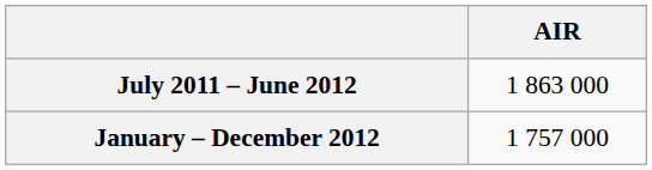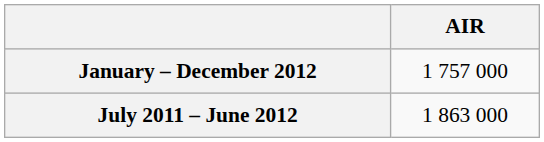 <table class="wikitable sortable" style="text-align:center; width:400px; height:100px;">
 <tr>
 <th></th>
 <th>AIR</th>
 </tr>
 <tr>
+<th scope="row">January – December 2012</th>
+<td>1 757 000</td>
+</tr>
+<tr>
 <th scope="row">July 2011 – June 2012</th>
 <td>1 863 000</td>
 </tr>
-<tr>
-<th scope="row">January – December 2012</th>
-<td>1 757 000</td>
-</tr>
 </table>
